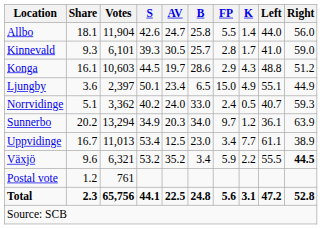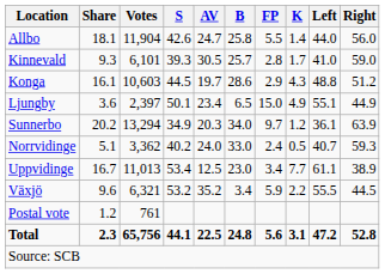 <table class="wikitable sortable" style=text-align:right>
 <tr>
 <th>Location</th>
 <th>Share</th>
 <th>Votes</th>
 <th><a href='#'>S</a></th>
 <th><a href='#'>AV</a></th>
 <th><a href='#'>B</a></th>
 <th><a href='#'>FP</a></th>
 <th><a href='#'>K</a></th>
 <th>Left</th>
 <th>Right</th>
 </tr>
 <tr>
 <td align=left><a href='#'>Allbo</a></td>
 <td>18.1</td>
 <td>11,904</td>
 <td>42.6</td>
 <td>24.7</td>
 <td>25.8</td>
 <td>5.5</td>
 <td>1.4</td>
 <td>44.0</td>
 <td>56.0</td>
 </tr>
 <tr>
 <td align=left><a href='#'>Kinnevald</a></td>
 <td>9.3</td>
 <td>6,101</td>
 <td>39.3</td>
 <td>30.5</td>
 <td>25.7</td>
 <td>2.8</td>
 <td>1.7</td>
 <td>41.0</td>
 <td>59.0</td>
 </tr>
 <tr>
 <td align=left><a href='#'>Konga</a></td>
 <td>16.1</td>
 <td>10,603</td>
 <td>44.5</td>
 <td>19.7</td>
 <td>28.6</td>
 <td>2.9</td>
 <td>4.3</td>
 <td>48.8</td>
 <td>51.2</td>
 </tr>
 <tr>
 <td align=left><a href='#'>Ljungby</a></td>
 <td>3.6</td>
 <td>2,397</td>
 <td>50.1</td>
 <td>23.4</td>
 <td>6.5</td>
 <td>15.0</td>
 <td>4.9</td>
 <td>55.1</td>
 <td>44.9</td>
 </tr>
 <tr>
+<td align=left><a href='#'>Sunnerbo</a></td>
+<td>20.2</td>
+<td>13,294</td>
+<td>34.9</td>
+<td>20.3</td>
+<td>34.0</td>
+<td>9.7</td>
+<td>1.2</td>
+<td>36.1</td>
+<td>63.9</td>
+</tr>
+<tr>
 <td align=left><a href='#'>Norrvidinge</a></td>
 <td>5.1</td>
 <td>3,362</td>
 <td>40.2</td>
 <td>24.0</td>
 <td>33.0</td>
 <td>2.4</td>
 <td>0.5</td>
 <td>40.7</td>
 <td>59.3</td>
-</tr>
-<tr>
-<td align=left><a href='#'>Sunnerbo</a></td>
-<td>20.2</td>
-<td>13,294</td>
-<td>34.9</td>
-<td>20.3</td>
-<td>34.0</td>
-<td>9.7</td>
-<td>1.2</td>
-<td>36.1</td>
-<td>63.9</td>
 </tr>
 <tr>
 <td align=left><a href='#'>Uppvidinge</a></td>
 <td>16.7</td>
 <td>11,013</td>
 <td>53.4</td>
 <td>12.5</td>
 <td>23.0</td>
 <td>3.4</td>
 <td>7.7</td>
 <td>61.1</td>
 <td>38.9</td>
 </tr>
 <tr>
 <td align=left><a href='#'>Växjö</a></td>
 <td>9.6</td>
 <td>6,321</td>
 <td>53.2</td>
 <td>35.2</td>
 <td>3.4</td>
 <td>5.9</td>
 <td>2.2</td>
 <td>55.5</td>
-<td><strong>44.5</strong></td>
+<td>44.5</td>
 </tr>
 <tr>
 <td align=left><a href='#'>Postal vote</a></td>
 <td>1.2</td>
 <td>761</td>
 <td></td>
 <td></td>
 <td></td>
 <td></td>
 <td></td>
 <td></td>
 <td></td>
 </tr>
 <tr>
 <td align=left><strong>Total</strong></td>
 <td><strong>2.3</strong></td>
 <td><strong>65,756</strong></td>
 <td><strong>44.1</strong></td>
 <td><strong>22.5</strong></td>
 <td><strong>24.8</strong></td>
 <td><strong>5.6</strong></td>
 <td><strong>3.1</strong></td>
 <td><strong>47.2</strong></td>
 <td><strong>52.8</strong></td>
 </tr>
 <tr>
 <td align=left colspan=10>Source: SCB </td>
 </tr>
 </table>
